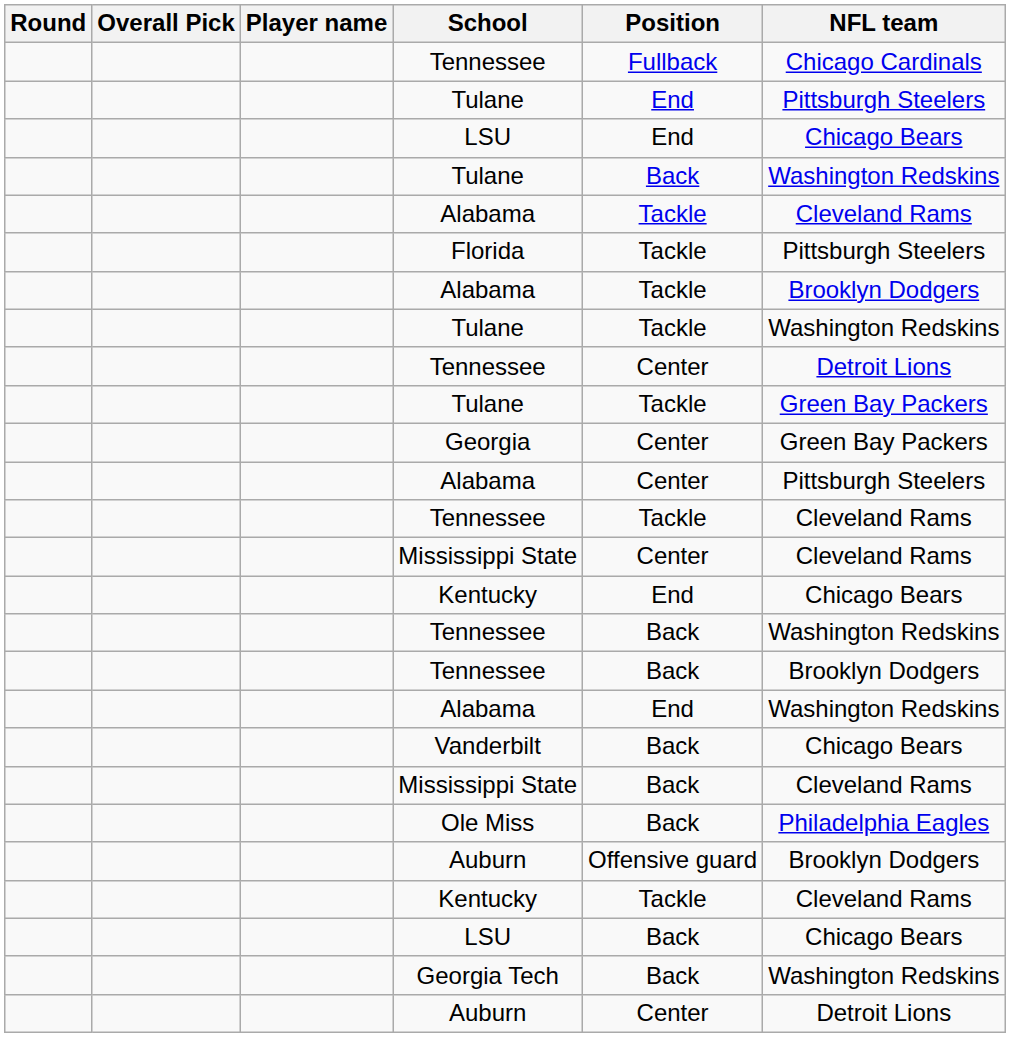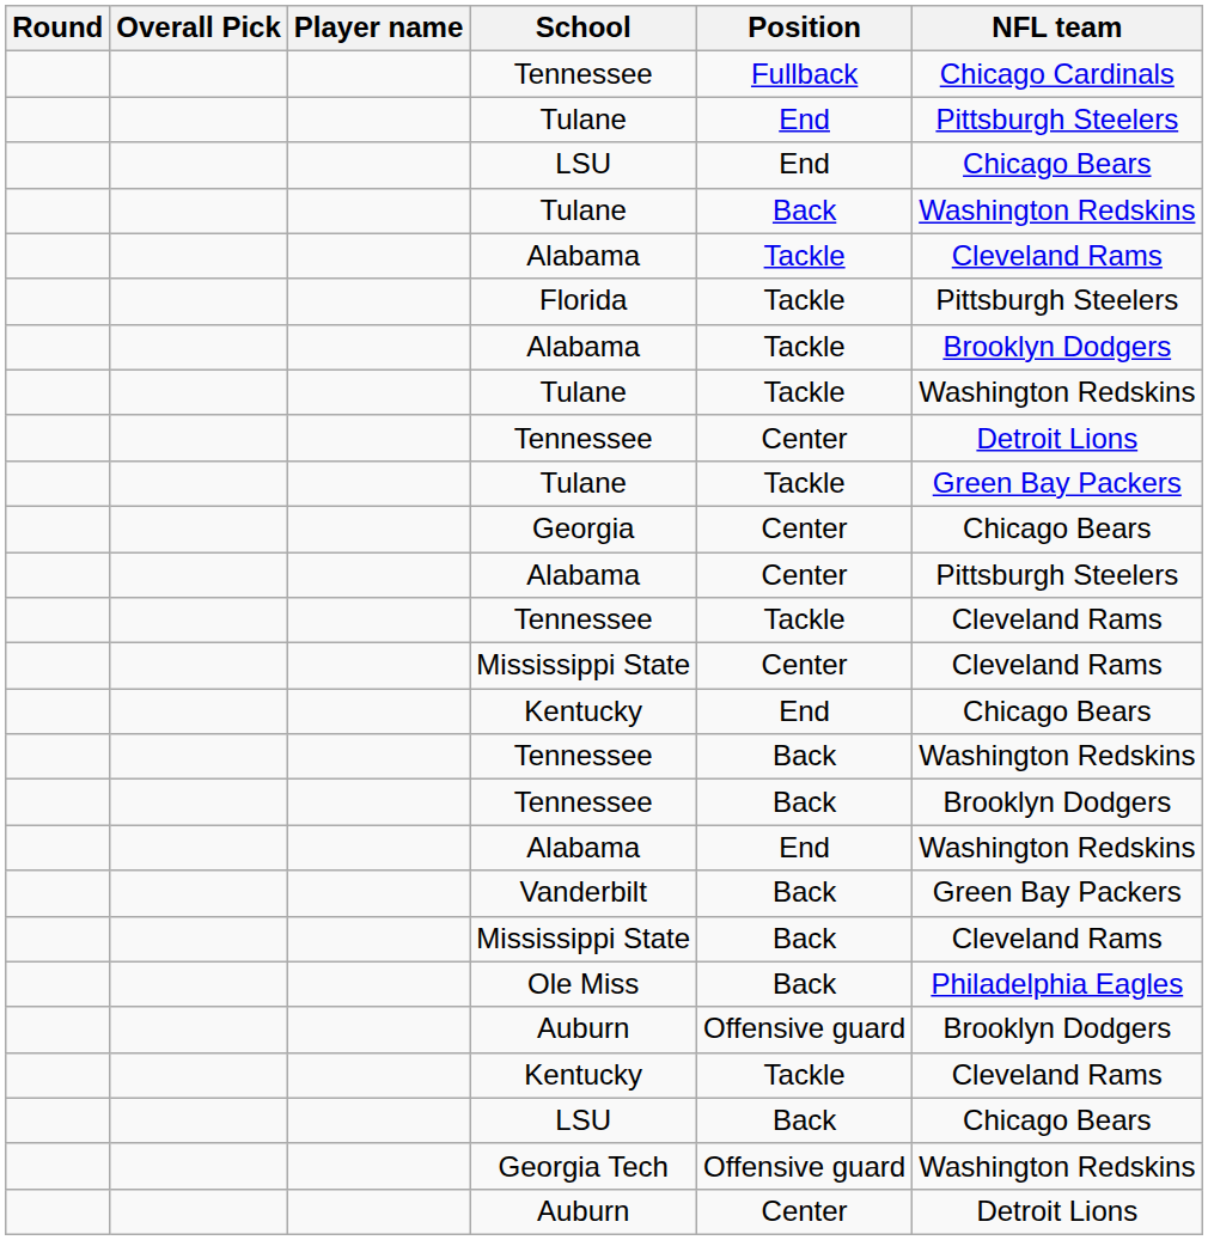 <table class="wikitable sortable" style="text-align:center">
 <tr>
 <th scope="col">Round</th>
 <th scope="col">Overall Pick</th>
 <th scope="col">Player name</th>
 <th scope="col">School</th>
 <th scope="col">Position</th>
 <th scope="col">NFL team</th>
 </tr>
 <tr>
 <td></td>
 <td></td>
 <td></td>
 <td>Tennessee</td>
 <td><a href='#'>Fullback</a></td>
 <td><a href='#'>Chicago Cardinals</a></td>
 </tr>
 <tr>
 <td></td>
 <td></td>
 <td></td>
 <td>Tulane</td>
 <td><a href='#'>End</a></td>
 <td><a href='#'>Pittsburgh Steelers</a></td>
 </tr>
 <tr>
 <td></td>
 <td></td>
 <td></td>
 <td>LSU</td>
 <td>End</td>
 <td><a href='#'>Chicago Bears</a></td>
 </tr>
 <tr>
 <td></td>
 <td></td>
 <td></td>
 <td>Tulane</td>
 <td><a href='#'>Back</a></td>
 <td><a href='#'>Washington Redskins</a></td>
 </tr>
 <tr>
 <td></td>
 <td></td>
 <td></td>
 <td>Alabama</td>
 <td><a href='#'>Tackle</a></td>
 <td><a href='#'>Cleveland Rams</a></td>
 </tr>
 <tr>
 <td></td>
 <td></td>
 <td></td>
 <td>Florida</td>
 <td>Tackle</td>
 <td>Pittsburgh Steelers</td>
 </tr>
 <tr>
 <td></td>
 <td></td>
 <td></td>
 <td>Alabama</td>
 <td>Tackle</td>
 <td><a href='#'>Brooklyn Dodgers</a></td>
 </tr>
 <tr>
 <td></td>
 <td></td>
 <td></td>
 <td>Tulane</td>
 <td>Tackle</td>
 <td>Washington Redskins</td>
 </tr>
 <tr>
 <td></td>
 <td></td>
 <td></td>
 <td>Tennessee</td>
 <td>Center</td>
 <td><a href='#'>Detroit Lions</a></td>
 </tr>
 <tr>
 <td></td>
 <td></td>
 <td></td>
 <td>Tulane</td>
 <td>Tackle</td>
 <td><a href='#'>Green Bay Packers</a></td>
 </tr>
 <tr>
 <td></td>
 <td></td>
 <td></td>
 <td>Georgia</td>
 <td>Center</td>
-<td>Green Bay Packers</td>
+<td>Chicago Bears</td>
 </tr>
 <tr>
 <td></td>
 <td></td>
 <td></td>
 <td>Alabama</td>
 <td>Center</td>
 <td>Pittsburgh Steelers</td>
 </tr>
 <tr>
 <td></td>
 <td></td>
 <td></td>
 <td>Tennessee</td>
 <td>Tackle</td>
 <td>Cleveland Rams</td>
 </tr>
 <tr>
 <td></td>
 <td></td>
 <td></td>
 <td>Mississippi State</td>
 <td>Center</td>
 <td>Cleveland Rams</td>
 </tr>
 <tr>
 <td></td>
 <td></td>
 <td></td>
 <td>Kentucky</td>
 <td>End</td>
 <td>Chicago Bears</td>
 </tr>
 <tr>
 <td></td>
 <td></td>
 <td></td>
 <td>Tennessee</td>
 <td>Back</td>
 <td>Washington Redskins</td>
 </tr>
 <tr>
 <td></td>
 <td></td>
 <td></td>
 <td>Tennessee</td>
 <td>Back</td>
 <td>Brooklyn Dodgers</td>
 </tr>
 <tr>
 <td></td>
 <td></td>
 <td></td>
 <td>Alabama</td>
 <td>End</td>
 <td>Washington Redskins</td>
 </tr>
 <tr>
 <td></td>
 <td></td>
 <td></td>
 <td>Vanderbilt</td>
 <td>Back</td>
-<td>Chicago Bears</td>
+<td>Green Bay Packers</td>
 </tr>
 <tr>
 <td></td>
 <td></td>
 <td></td>
 <td>Mississippi State</td>
 <td>Back</td>
 <td>Cleveland Rams</td>
 </tr>
 <tr>
 <td></td>
 <td></td>
 <td></td>
 <td>Ole Miss</td>
 <td>Back</td>
 <td><a href='#'>Philadelphia Eagles</a></td>
 </tr>
 <tr>
 <td></td>
 <td></td>
 <td></td>
 <td>Auburn</td>
 <td>Offensive guard</td>
 <td>Brooklyn Dodgers</td>
 </tr>
 <tr>
 <td></td>
 <td></td>
 <td></td>
 <td>Kentucky</td>
 <td>Tackle</td>
 <td>Cleveland Rams</td>
 </tr>
 <tr>
 <td></td>
 <td></td>
 <td></td>
 <td>LSU</td>
 <td>Back</td>
 <td>Chicago Bears</td>
 </tr>
 <tr>
 <td></td>
 <td></td>
 <td></td>
 <td>Georgia Tech</td>
-<td>Back</td>
+<td>Offensive guard</td>
 <td>Washington Redskins</td>
 </tr>
 <tr>
 <td></td>
 <td></td>
 <td></td>
 <td>Auburn</td>
 <td>Center</td>
 <td>Detroit Lions</td>
 </tr>
 </table>
